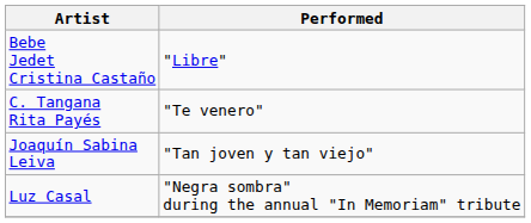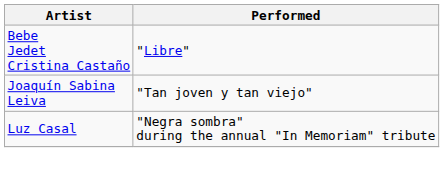 <table class="wikitable">
 <tr>
 <th>Artist</th>
 <th>Performed</th>
 </tr>
 <tr>
 <td><a href='#'>Bebe</a><br><a href='#'>Jedet</a><br><a href='#'>Cristina Castaño</a></td>
 <td>"<a href='#'>Libre</a>"</td>
-</tr>
-<tr>
-<td><a href='#'>C. Tangana</a><br><a href='#'>Rita Payés</a></td>
-<td>"Te venero"</td>
 </tr>
 <tr>
 <td><a href='#'>Joaquín Sabina</a><br><a href='#'>Leiva</a></td>
 <td>"Tan joven y tan viejo"</td>
 </tr>
 <tr>
 <td><a href='#'>Luz Casal</a></td>
 <td>"Negra sombra"<br>during the annual "In Memoriam" tribute</td>
 </tr>
 <tr>
 </tr>
 </table>
